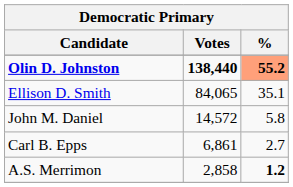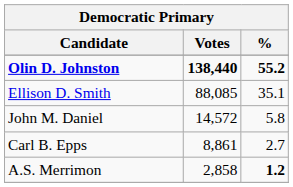 <table class="wikitable" align="left" style="margin: 1em 1em 1em 0; font-size: 95%;">
 <tr>
 <th colspan="3">Democratic Primary</th>
 </tr>
 <tr>
 <th colspan="1" style="width: 170px">Candidate</th>
 <th style="width: 50px">Votes</th>
 <th style="width: 40px">%</th>
 </tr>
 <tr>
 </tr>
 <tr>
 <td><strong><a href='#'>Olin D. Johnston</a></strong></td>
 <td align="right"><strong>138,440</strong></td>
-<td align="right" style="background: lightsalmon;"><strong>55.2</strong></td>
+<td align="right"><strong>55.2</strong></td>
 </tr>
 <tr>
 <td><a href='#'>Ellison D. Smith</a></td>
-<td align="right">84,065</td>
+<td align="right">88,085</td>
 <td align="right">35.1</td>
 </tr>
 <tr>
 <td>John M. Daniel</td>
 <td align="right">14,572</td>
 <td align="right">5.8</td>
 </tr>
 <tr>
 <td>Carl B. Epps</td>
-<td align="right">6,861</td>
+<td align="right">8,861</td>
 <td align="right">2.7</td>
 </tr>
 <tr>
 <td>A.S. Merrimon</td>
 <td align="right">2,858</td>
 <td align="right"><strong>1.2</strong></td>
 </tr>
 <tr>
 </tr>
 </table>
